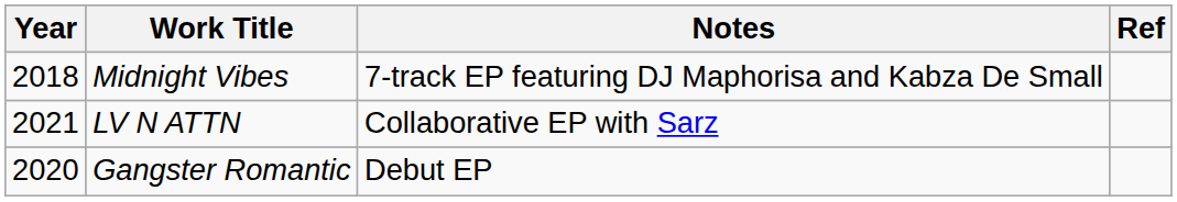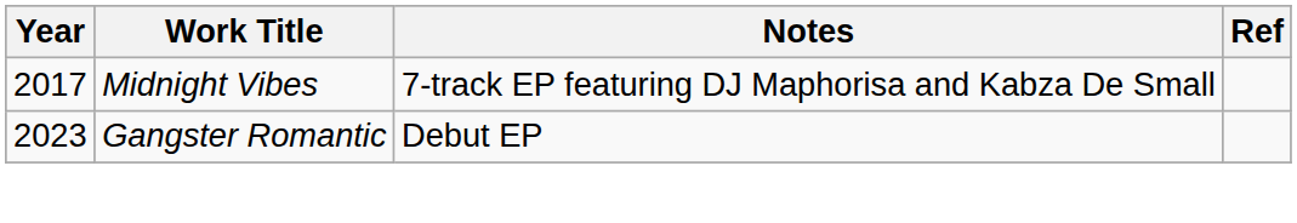 <table class ="wikitable">
 <tr>
 <th>Year</th>
 <th>Work Title</th>
 <th>Notes</th>
 <th>Ref</th>
 </tr>
 <tr>
-<td>2018</td>
+<td>2017</td>
 <td><em>Midnight Vibes</em></td>
 <td>7-track EP featuring DJ Maphorisa and Kabza De Small</td>
 <td></td>
 </tr>
 <tr>
-<td>2021</td>
-<td><em>LV N ATTN</em></td>
-<td>Collaborative EP with <a href='#'>Sarz</a></td>
-<td></td>
-</tr>
-<tr>
-<td>2020</td>
+<td>2023</td>
 <td><em>Gangster Romantic</em></td>
 <td>Debut EP</td>
 <td></td>
 </tr>
 </table>
